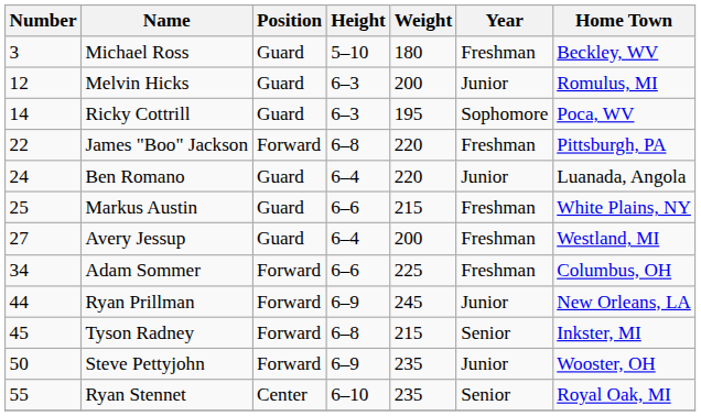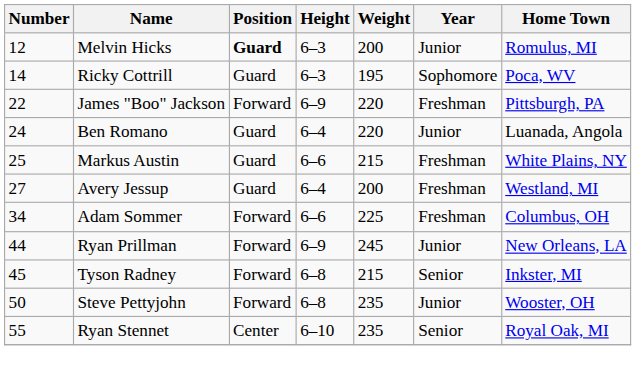 <table class="wikitable" style="font-size: 95%;">
 <tr>
 <th>Number</th>
 <th>Name</th>
 <th>Position</th>
 <th>Height</th>
 <th>Weight</th>
 <th>Year</th>
 <th>Home Town</th>
 </tr>
 <tr>
-<td>3</td>
-<td>Michael Ross</td>
-<td>Guard</td>
-<td>5–10</td>
-<td>180</td>
-<td>Freshman</td>
-<td><a href='#'>Beckley, WV</a></td>
-</tr>
-<tr>
 <td>12</td>
 <td>Melvin Hicks</td>
-<td>Guard</td>
+<td><strong>Guard</strong></td>
 <td>6–3</td>
 <td>200</td>
 <td>Junior</td>
 <td><a href='#'>Romulus, MI</a></td>
 </tr>
 <tr>
 <td>14</td>
 <td>Ricky Cottrill</td>
 <td>Guard</td>
 <td>6–3</td>
 <td>195</td>
 <td>Sophomore</td>
 <td><a href='#'>Poca, WV</a></td>
 </tr>
 <tr>
 <td>22</td>
 <td>James "Boo" Jackson</td>
 <td>Forward</td>
-<td>6–8</td>
+<td>6–9</td>
 <td>220</td>
 <td>Freshman</td>
 <td><a href='#'>Pittsburgh, PA</a></td>
 </tr>
 <tr>
 <td>24</td>
 <td>Ben Romano</td>
 <td>Guard</td>
 <td>6–4</td>
 <td>220</td>
 <td>Junior</td>
 <td>Luanada, Angola</td>
 </tr>
 <tr>
 <td>25</td>
 <td>Markus Austin</td>
 <td>Guard</td>
 <td>6–6</td>
 <td>215</td>
 <td>Freshman</td>
 <td><a href='#'>White Plains, NY</a></td>
 </tr>
 <tr>
 <td>27</td>
 <td>Avery Jessup</td>
 <td>Guard</td>
 <td>6–4</td>
 <td>200</td>
 <td>Freshman</td>
 <td><a href='#'>Westland, MI</a></td>
 </tr>
 <tr>
 <td>34</td>
 <td>Adam Sommer</td>
 <td>Forward</td>
 <td>6–6</td>
 <td>225</td>
 <td>Freshman</td>
 <td><a href='#'>Columbus, OH</a></td>
 </tr>
 <tr>
 <td>44</td>
 <td>Ryan Prillman</td>
 <td>Forward</td>
 <td>6–9</td>
 <td>245</td>
 <td>Junior</td>
 <td><a href='#'>New Orleans, LA</a></td>
 </tr>
 <tr>
 <td>45</td>
 <td>Tyson Radney</td>
 <td>Forward</td>
 <td>6–8</td>
 <td>215</td>
 <td>Senior</td>
 <td><a href='#'>Inkster, MI</a></td>
 </tr>
 <tr>
 <td>50</td>
 <td>Steve Pettyjohn</td>
 <td>Forward</td>
-<td>6–9</td>
+<td>6–8</td>
 <td>235</td>
 <td>Junior</td>
 <td><a href='#'>Wooster, OH</a></td>
 </tr>
 <tr>
 <td>55</td>
 <td>Ryan Stennet</td>
 <td>Center</td>
 <td>6–10</td>
 <td>235</td>
 <td>Senior</td>
 <td><a href='#'>Royal Oak, MI</a></td>
 </tr>
 <tr>
 </tr>
 </table>
